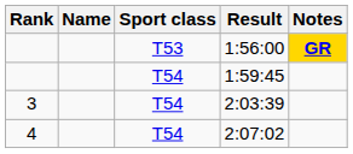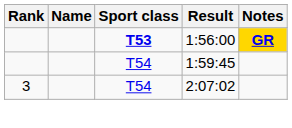 <table class="wikitable sortable" style="text-align:center">
 <tr>
 <th>Rank</th>
 <th>Name</th>
 <th>Sport class</th>
 <th>Result</th>
 <th>Notes</th>
 </tr>
 <tr>
 <td></td>
 <td align="left"></td>
-<td><a href='#'>T53</a></td>
+<td><strong><a href='#'>T53</a></strong></td>
 <td>1:56:00</td>
 <td style="background: gold;"><strong><a href='#'>GR</a></strong></td>
 </tr>
 <tr>
 <td></td>
 <td align="left"></td>
 <td><a href='#'>T54</a></td>
 <td>1:59:45</td>
 <td></td>
 </tr>
 <tr>
 <td>3</td>
 <td align="left"></td>
 <td><a href='#'>T54</a></td>
-<td>2:03:39</td>
-<td></td>
-</tr>
-<tr>
-<td>4</td>
-<td align="left"></td>
-<td><a href='#'>T54</a></td>
 <td>2:07:02</td>
 <td></td>
 </tr>
 </table>
